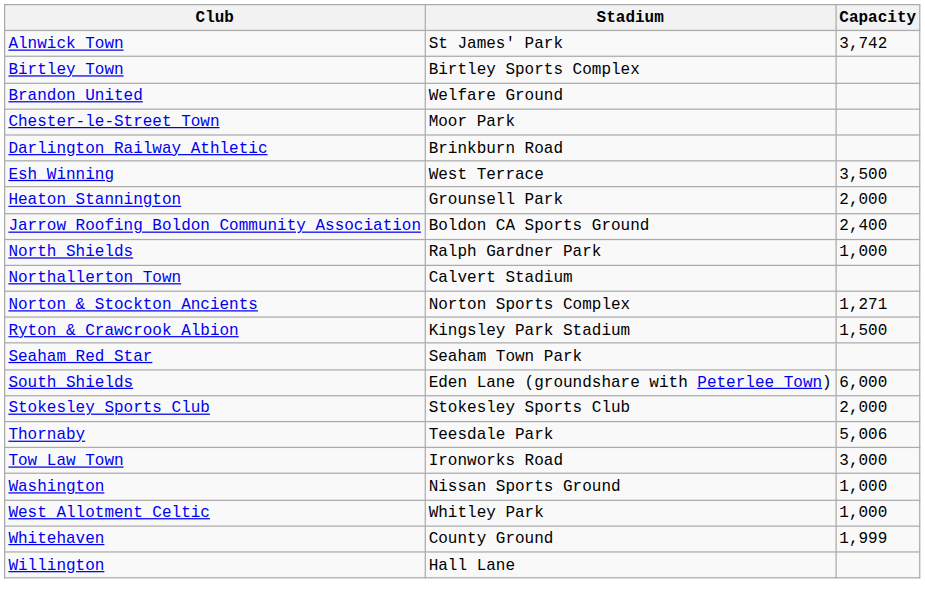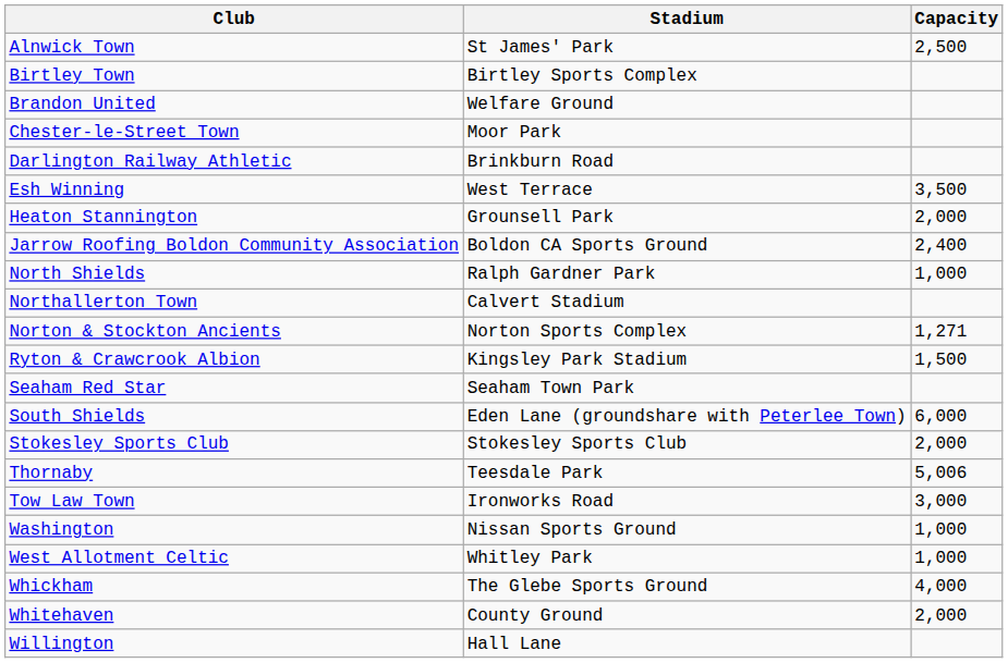 <table class="wikitable sortable">
 <tr>
 <th>Club</th>
 <th>Stadium</th>
 <th>Capacity</th>
 </tr>
 <tr>
 <td><a href='#'>Alnwick Town</a></td>
 <td>St James' Park</td>
-<td>3,742</td>
+<td>2,500</td>
 </tr>
 <tr>
 <td><a href='#'>Birtley Town</a></td>
 <td>Birtley Sports Complex</td>
 <td></td>
 </tr>
 <tr>
 <td><a href='#'>Brandon United</a></td>
 <td>Welfare Ground</td>
 <td></td>
 </tr>
 <tr>
 <td><a href='#'>Chester-le-Street Town</a></td>
 <td>Moor Park</td>
 <td></td>
 </tr>
 <tr>
 <td><a href='#'>Darlington Railway Athletic</a></td>
 <td>Brinkburn Road</td>
 <td></td>
 </tr>
 <tr>
 <td><a href='#'>Esh Winning</a></td>
 <td>West Terrace</td>
 <td>3,500</td>
 </tr>
 <tr>
 <td><a href='#'>Heaton Stannington</a></td>
 <td>Grounsell Park</td>
 <td>2,000</td>
 </tr>
 <tr>
 <td><a href='#'>Jarrow Roofing Boldon Community Association</a></td>
 <td>Boldon CA Sports Ground</td>
 <td>2,400</td>
 </tr>
 <tr>
 <td><a href='#'>North Shields</a></td>
 <td>Ralph Gardner Park</td>
 <td>1,000</td>
 </tr>
 <tr>
 <td><a href='#'>Northallerton Town</a></td>
 <td>Calvert Stadium</td>
 <td></td>
 </tr>
 <tr>
 <td><a href='#'>Norton & Stockton Ancients</a></td>
 <td>Norton Sports Complex</td>
 <td>1,271</td>
 </tr>
 <tr>
 <td><a href='#'>Ryton & Crawcrook Albion</a></td>
 <td>Kingsley Park Stadium</td>
 <td>1,500</td>
 </tr>
 <tr>
 <td><a href='#'>Seaham Red Star</a></td>
 <td>Seaham Town Park</td>
 <td></td>
 </tr>
 <tr>
 <td><a href='#'>South Shields</a></td>
 <td>Eden Lane (groundshare with <a href='#'>Peterlee Town</a>)</td>
 <td>6,000</td>
 </tr>
 <tr>
 <td><a href='#'>Stokesley Sports Club</a></td>
 <td>Stokesley Sports Club</td>
 <td>2,000</td>
 </tr>
 <tr>
 <td><a href='#'>Thornaby</a></td>
 <td>Teesdale Park</td>
 <td>5,006</td>
 </tr>
 <tr>
 <td><a href='#'>Tow Law Town</a></td>
 <td>Ironworks Road</td>
 <td>3,000</td>
 </tr>
 <tr>
 <td><a href='#'>Washington</a></td>
 <td>Nissan Sports Ground</td>
 <td>1,000</td>
 </tr>
 <tr>
 <td><a href='#'>West Allotment Celtic</a></td>
 <td>Whitley Park</td>
 <td>1,000</td>
 </tr>
 <tr>
+<td><a href='#'>Whickham</a></td>
+<td>The Glebe Sports Ground</td>
+<td>4,000</td>
+</tr>
+<tr>
 <td><a href='#'>Whitehaven</a></td>
 <td>County Ground</td>
-<td>1,999</td>
+<td>2,000</td>
 </tr>
 <tr>
 <td><a href='#'>Willington</a></td>
 <td>Hall Lane</td>
 <td></td>
 </tr>
 </table>
